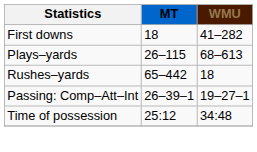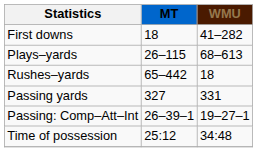 <table class="wikitable">
 <tr>
 <th>Statistics</th>
 <th style="background:#0066cc; color:#000000">MT</th>
 <th style="background:#4a1a00; color:#95774d">WMU</th>
 </tr>
 <tr>
 <td>First downs</td>
 <td>18</td>
 <td>41–282</td>
 </tr>
 <tr>
 <td>Plays–yards</td>
 <td>26–115</td>
 <td>68–613</td>
 </tr>
 <tr>
 <td>Rushes–yards</td>
 <td>65–442</td>
 <td>18</td>
 </tr>
 <tr>
+<td>Passing yards</td>
+<td>327</td>
+<td>331</td>
+</tr>
+<tr>
 <td>Passing: Comp–Att–Int</td>
 <td>26–39–1</td>
 <td>19–27–1</td>
 </tr>
 <tr>
 <td>Time of possession</td>
 <td>25:12</td>
 <td>34:48</td>
 </tr>
 <tr>
 </tr>
 </table>
